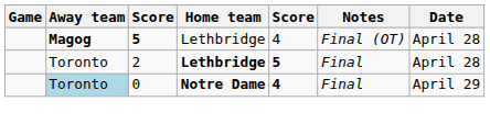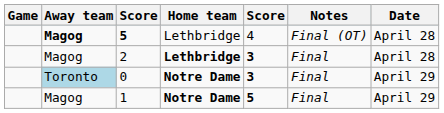 <table class="wikitable">
 <tr style="background:lightblue;">
 <th>Game</th>
 <th>Away team</th>
 <th>Score</th>
 <th>Home team</th>
 <th>Score</th>
 <th>Notes</th>
 <th>Date</th>
 </tr>
 <tr>
 <td></td>
 <td><strong>Magog</strong></td>
 <td><strong>5</strong></td>
 <td>Lethbridge</td>
 <td>4</td>
 <td><em>Final (OT)</em></td>
 <td>April 28</td>
 </tr>
 <tr>
 <td></td>
-<td>Toronto</td>
+<td>Magog</td>
 <td>2</td>
 <td><strong>Lethbridge</strong></td>
-<td><strong>5</strong></td>
+<td><strong>3</strong></td>
 <td><em>Final</em></td>
 <td>April 28</td>
 </tr>
 <tr>
 <td></td>
 <td style="background: lightblue;">Toronto</td>
 <td>0</td>
 <td><strong>Notre Dame</strong></td>
-<td><strong>4</strong></td>
+<td><strong>3</strong></td>
+<td><em>Final</em></td>
+<td>April 29</td>
+</tr>
+<tr>
+<td></td>
+<td>Magog</td>
+<td>1</td>
+<td><strong>Notre Dame</strong></td>
+<td><strong>5</strong></td>
 <td><em>Final</em></td>
 <td>April 29</td>
 </tr>
 </table>
